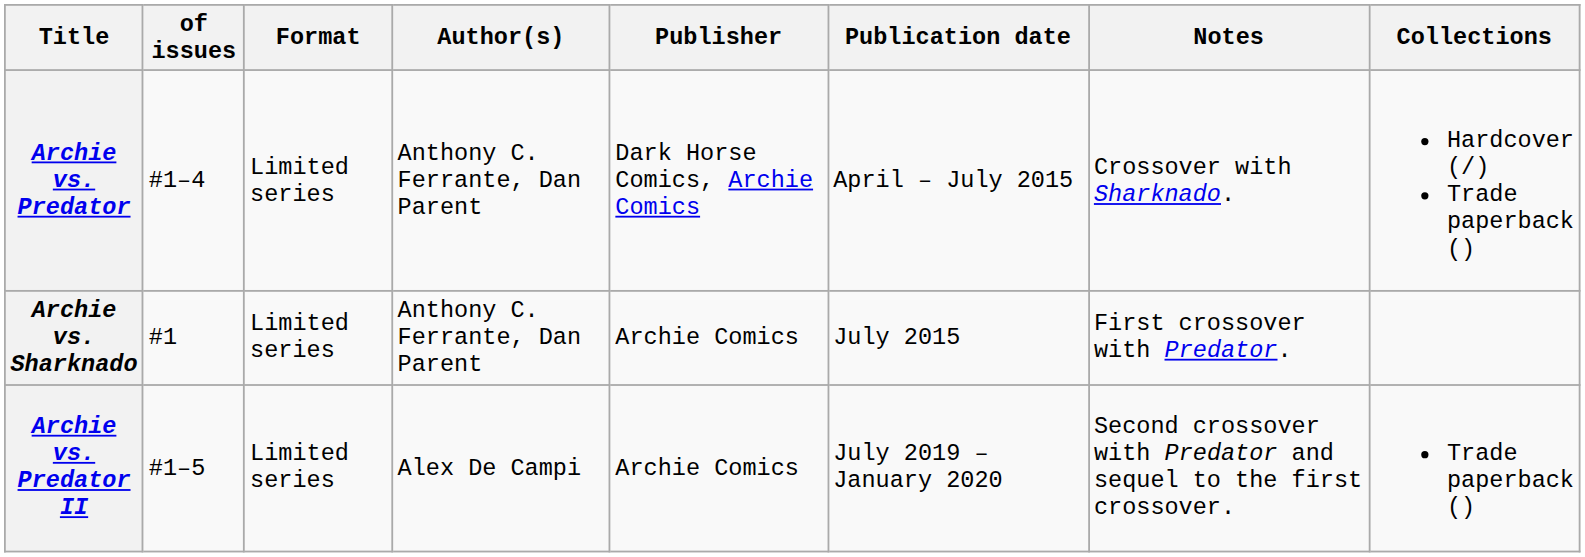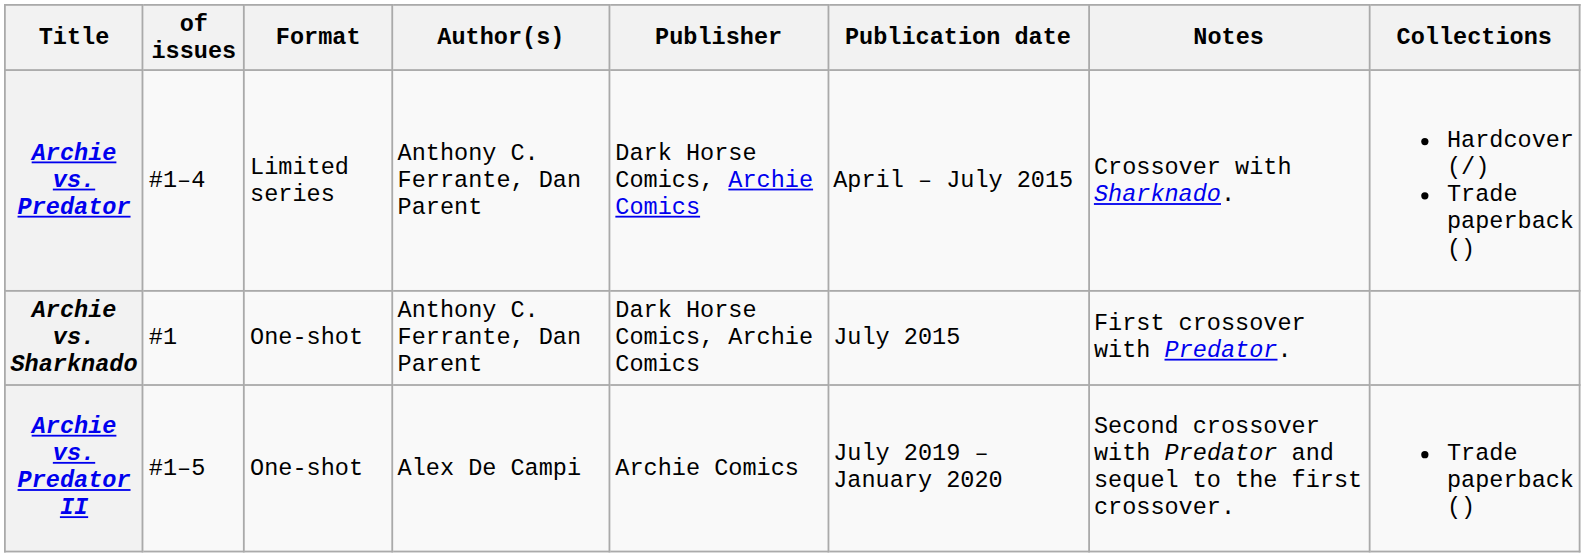 <table class="wikitable">
 <tr>
 <th>Title</th>
 <th style="width:40pt"> of issues</th>
 <th style="width:75pt">Format</th>
 <th style="width:125pt">Author(s)</th>
 <th style="width:125pt">Publisher</th>
 <th style="width:150pt">Publication date</th>
 <th style="width:175pt">Notes</th>
 <th>Collections</th>
 </tr>
 <tr>
 <th><em><a href='#'>Archie vs. Predator</a></em></th>
 <td>#1–4</td>
 <td>Limited series</td>
 <td>Anthony C. Ferrante, Dan Parent</td>
 <td>Dark Horse Comics, <a href='#'>Archie Comics</a></td>
 <td>April – July 2015</td>
 <td>Crossover with <em><a href='#'>Sharknado</a></em>.</td>
 <td><br><ul><li>Hardcover (/)</li><li>Trade paperback ()</li></ul></td>
 </tr>
 <tr>
 <th><em>Archie vs. Sharknado</em></th>
 <td>#1</td>
-<td>Limited series</td>
+<td>One-shot</td>
 <td>Anthony C. Ferrante, Dan Parent</td>
-<td>Archie Comics</td>
+<td>Dark Horse Comics, Archie Comics</td>
 <td>July 2015</td>
 <td>First crossover with <em><a href='#'>Predator</a></em>.</td>
 <td></td>
 </tr>
 <tr>
 <th><em><a href='#'>Archie vs. Predator II</a></em></th>
 <td>#1–5</td>
-<td>Limited series</td>
+<td>One-shot</td>
 <td>Alex De Campi</td>
 <td>Archie Comics</td>
 <td>July 2019 – January 2020</td>
 <td>Second crossover with <em>Predator</em> and sequel to the first crossover.</td>
 <td><br><ul><li>Trade paperback ()</li></ul></td>
 </tr>
 </table>
